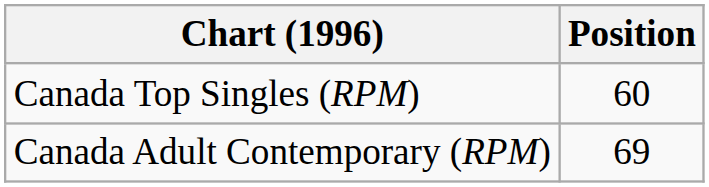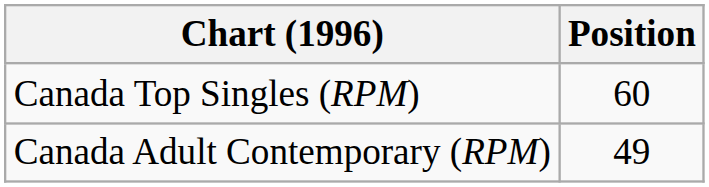 <table class="wikitable">
 <tr>
 <th>Chart (1996)</th>
 <th>Position</th>
 </tr>
 <tr>
 <td>Canada Top Singles (<em>RPM</em>)</td>
 <td align="center">60</td>
 </tr>
 <tr>
 <td>Canada Adult Contemporary (<em>RPM</em>)</td>
-<td align="center">69</td>
+<td align="center">49</td>
 </tr>
 </table>
